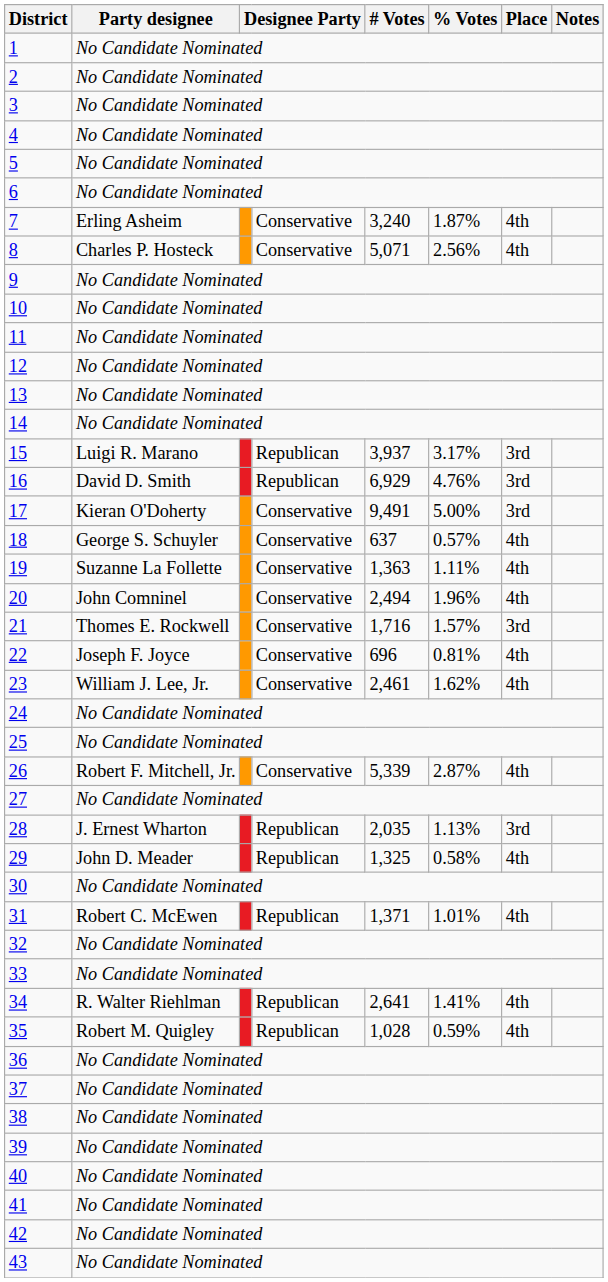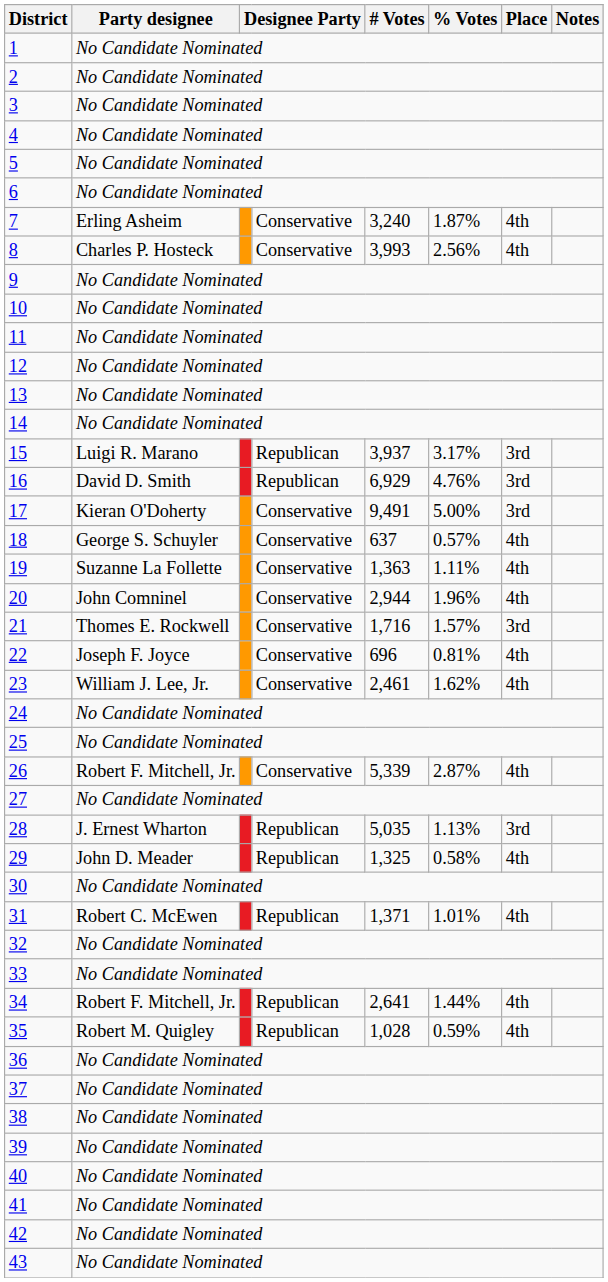 <table class=wikitable>
 <tr style="background:lightgrey;">
 <th>District</th>
 <th>Party designee</th>
 <th colspan=2>Designee Party</th>
 <th># Votes</th>
 <th>% Votes</th>
 <th>Place</th>
 <th>Notes</th>
 </tr>
 <tr>
 <td><a href='#'>1</a></td>
 <td colspan=7><em>No Candidate Nominated</em></td>
 </tr>
 <tr>
 <td><a href='#'>2</a></td>
 <td colspan=7><em>No Candidate Nominated</em></td>
 </tr>
 <tr>
 <td><a href='#'>3</a></td>
 <td colspan=7><em>No Candidate Nominated</em></td>
 </tr>
 <tr>
 <td><a href='#'>4</a></td>
 <td colspan=7><em>No Candidate Nominated</em></td>
 </tr>
 <tr>
 <td><a href='#'>5</a></td>
 <td colspan=7><em>No Candidate Nominated</em></td>
 </tr>
 <tr>
 <td><a href='#'>6</a></td>
 <td colspan=7><em>No Candidate Nominated</em></td>
 </tr>
 <tr>
 <td><a href='#'>7</a></td>
 <td>Erling Asheim</td>
 <th style="background:#f90; width:3px;"></th>
 <td>Conservative</td>
 <td>3,240</td>
 <td>1.87%</td>
 <td>4th</td>
 <td></td>
 </tr>
 <tr>
 <td><a href='#'>8</a></td>
 <td>Charles P. Hosteck</td>
 <th style="background:#f90; width:3px;"></th>
 <td>Conservative</td>
-<td>5,071</td>
+<td>3,993</td>
 <td>2.56%</td>
 <td>4th</td>
 <td></td>
 </tr>
 <tr>
 <td><a href='#'>9</a></td>
 <td colspan=7><em>No Candidate Nominated</em></td>
 </tr>
 <tr>
 <td><a href='#'>10</a></td>
 <td colspan=7><em>No Candidate Nominated</em></td>
 </tr>
 <tr>
 <td><a href='#'>11</a></td>
 <td colspan=7><em>No Candidate Nominated</em></td>
 </tr>
 <tr>
 <td><a href='#'>12</a></td>
 <td colspan=7><em>No Candidate Nominated</em></td>
 </tr>
 <tr>
 <td><a href='#'>13</a></td>
 <td colspan=7><em>No Candidate Nominated</em></td>
 </tr>
 <tr>
 <td><a href='#'>14</a></td>
 <td colspan=7><em>No Candidate Nominated</em></td>
 </tr>
 <tr>
 <td><a href='#'>15</a></td>
 <td>Luigi R. Marano</td>
 <th style="background:#e81b23; width:3px;"></th>
 <td>Republican</td>
 <td>3,937</td>
 <td>3.17%</td>
 <td>3rd</td>
 <td></td>
 </tr>
 <tr>
 <td><a href='#'>16</a></td>
 <td>David D. Smith</td>
 <th style="background:#e81b23; width:3px;"></th>
 <td>Republican</td>
 <td>6,929</td>
 <td>4.76%</td>
 <td>3rd</td>
 <td></td>
 </tr>
 <tr>
 <td><a href='#'>17</a></td>
 <td>Kieran O'Doherty</td>
 <th style="background:#f90; width:3px;"></th>
 <td>Conservative</td>
 <td>9,491</td>
 <td>5.00%</td>
 <td>3rd</td>
 <td></td>
 </tr>
 <tr>
 <td><a href='#'>18</a></td>
 <td>George S. Schuyler</td>
 <th style="background:#f90; width:3px;"></th>
 <td>Conservative</td>
 <td>637</td>
 <td>0.57%</td>
 <td>4th</td>
 <td></td>
 </tr>
 <tr>
 <td><a href='#'>19</a></td>
 <td>Suzanne La Follette</td>
 <th style="background:#f90; width:3px;"></th>
 <td>Conservative</td>
 <td>1,363</td>
 <td>1.11%</td>
 <td>4th</td>
 <td></td>
 </tr>
 <tr>
 <td><a href='#'>20</a></td>
 <td>John Comninel</td>
 <th style="background:#f90; width:3px;"></th>
 <td>Conservative</td>
-<td>2,494</td>
+<td>2,944</td>
 <td>1.96%</td>
 <td>4th</td>
 <td></td>
 </tr>
 <tr>
 <td><a href='#'>21</a></td>
 <td>Thomes E. Rockwell</td>
 <th style="background:#f90; width:3px;"></th>
 <td>Conservative</td>
 <td>1,716</td>
 <td>1.57%</td>
 <td>3rd</td>
 <td></td>
 </tr>
 <tr>
 <td><a href='#'>22</a></td>
 <td>Joseph F. Joyce</td>
 <th style="background:#f90; width:3px;"></th>
 <td>Conservative</td>
 <td>696</td>
 <td>0.81%</td>
 <td>4th</td>
 <td></td>
 </tr>
 <tr>
 <td><a href='#'>23</a></td>
 <td>William J. Lee, Jr.</td>
 <th style="background:#f90; width:3px;"></th>
 <td>Conservative</td>
 <td>2,461</td>
 <td>1.62%</td>
 <td>4th</td>
 <td></td>
 </tr>
 <tr>
 <td><a href='#'>24</a></td>
 <td colspan=7><em>No Candidate Nominated</em></td>
 </tr>
 <tr>
 <td><a href='#'>25</a></td>
 <td colspan=7><em>No Candidate Nominated</em></td>
 </tr>
 <tr>
 <td><a href='#'>26</a></td>
 <td>Robert F. Mitchell, Jr.</td>
 <th style="background:#f90; width:3px;"></th>
 <td>Conservative</td>
 <td>5,339</td>
 <td>2.87%</td>
 <td>4th</td>
 <td></td>
 </tr>
 <tr>
 <td><a href='#'>27</a></td>
 <td colspan=7><em>No Candidate Nominated</em></td>
 </tr>
 <tr>
 <td><a href='#'>28</a></td>
 <td>J. Ernest Wharton</td>
 <th style="background:#e81b23; width:3px;"></th>
 <td>Republican</td>
-<td>2,035</td>
+<td>5,035</td>
 <td>1.13%</td>
 <td>3rd</td>
 <td></td>
 </tr>
 <tr>
 <td><a href='#'>29</a></td>
 <td>John D. Meader</td>
 <th style="background:#e81b23; width:3px;"></th>
 <td>Republican</td>
 <td>1,325</td>
 <td>0.58%</td>
 <td>4th</td>
 <td></td>
 </tr>
 <tr>
 <td><a href='#'>30</a></td>
 <td colspan=7><em>No Candidate Nominated</em></td>
 </tr>
 <tr>
 <td><a href='#'>31</a></td>
 <td>Robert C. McEwen</td>
 <th style="background:#e81b23; width:3px;"></th>
 <td>Republican</td>
 <td>1,371</td>
 <td>1.01%</td>
 <td>4th</td>
 <td></td>
 </tr>
 <tr>
 <td><a href='#'>32</a></td>
 <td colspan=7><em>No Candidate Nominated</em></td>
 </tr>
 <tr>
 <td><a href='#'>33</a></td>
 <td colspan=7><em>No Candidate Nominated</em></td>
 </tr>
 <tr>
 <td><a href='#'>34</a></td>
-<td>R. Walter Riehlman</td>
+<td>Robert F. Mitchell, Jr.</td>
 <th style="background:#e81b23; width:3px;"></th>
 <td>Republican</td>
 <td>2,641</td>
-<td>1.41%</td>
+<td>1.44%</td>
 <td>4th</td>
 <td></td>
 </tr>
 <tr>
 <td><a href='#'>35</a></td>
 <td>Robert M. Quigley</td>
 <th style="background:#e81b23; width:3px;"></th>
 <td>Republican</td>
 <td>1,028</td>
 <td>0.59%</td>
 <td>4th</td>
 <td></td>
 </tr>
 <tr>
 <td><a href='#'>36</a></td>
 <td colspan=7><em>No Candidate Nominated</em></td>
 </tr>
 <tr>
 <td><a href='#'>37</a></td>
 <td colspan=7><em>No Candidate Nominated</em></td>
 </tr>
 <tr>
 <td><a href='#'>38</a></td>
 <td colspan=7><em>No Candidate Nominated</em></td>
 </tr>
 <tr>
 <td><a href='#'>39</a></td>
 <td colspan=7><em>No Candidate Nominated</em></td>
 </tr>
 <tr>
 <td><a href='#'>40</a></td>
 <td colspan=7><em>No Candidate Nominated</em></td>
 </tr>
 <tr>
 <td><a href='#'>41</a></td>
 <td colspan=7><em>No Candidate Nominated</em></td>
 </tr>
 <tr>
 <td><a href='#'>42</a></td>
 <td colspan=7><em>No Candidate Nominated</em></td>
 </tr>
 <tr>
 <td><a href='#'>43</a></td>
 <td colspan=7><em>No Candidate Nominated</em></td>
 </tr>
 </table>
